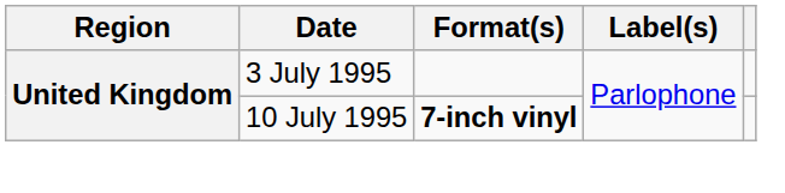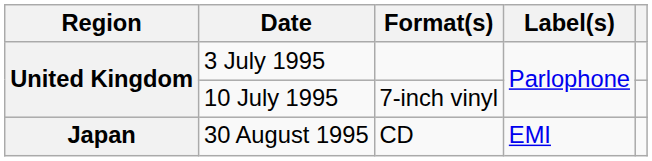 <table class="wikitable plainrowheaders">
 <tr>
 <th scope="col">Region</th>
 <th scope="col">Date</th>
 <th scope="col">Format(s)</th>
 <th scope="col">Label(s)</th>
 <th scope="col"></th>
 </tr>
 <tr>
 <th scope="row" rowspan="2">United Kingdom</th>
 <td>3 July 1995</td>
 <td></td>
 <td rowspan="2"><a href='#'>Parlophone</a></td>
 <td></td>
 </tr>
 <tr>
 <td>10 July 1995</td>
-<td><strong>7-inch vinyl</strong></td>
+<td>7-inch vinyl</td>
+<td></td>
+</tr>
+<tr>
+<th scope="row">Japan</th>
+<td>30 August 1995</td>
+<td>CD</td>
+<td><a href='#'>EMI</a></td>
 <td></td>
 </tr>
 </table>
